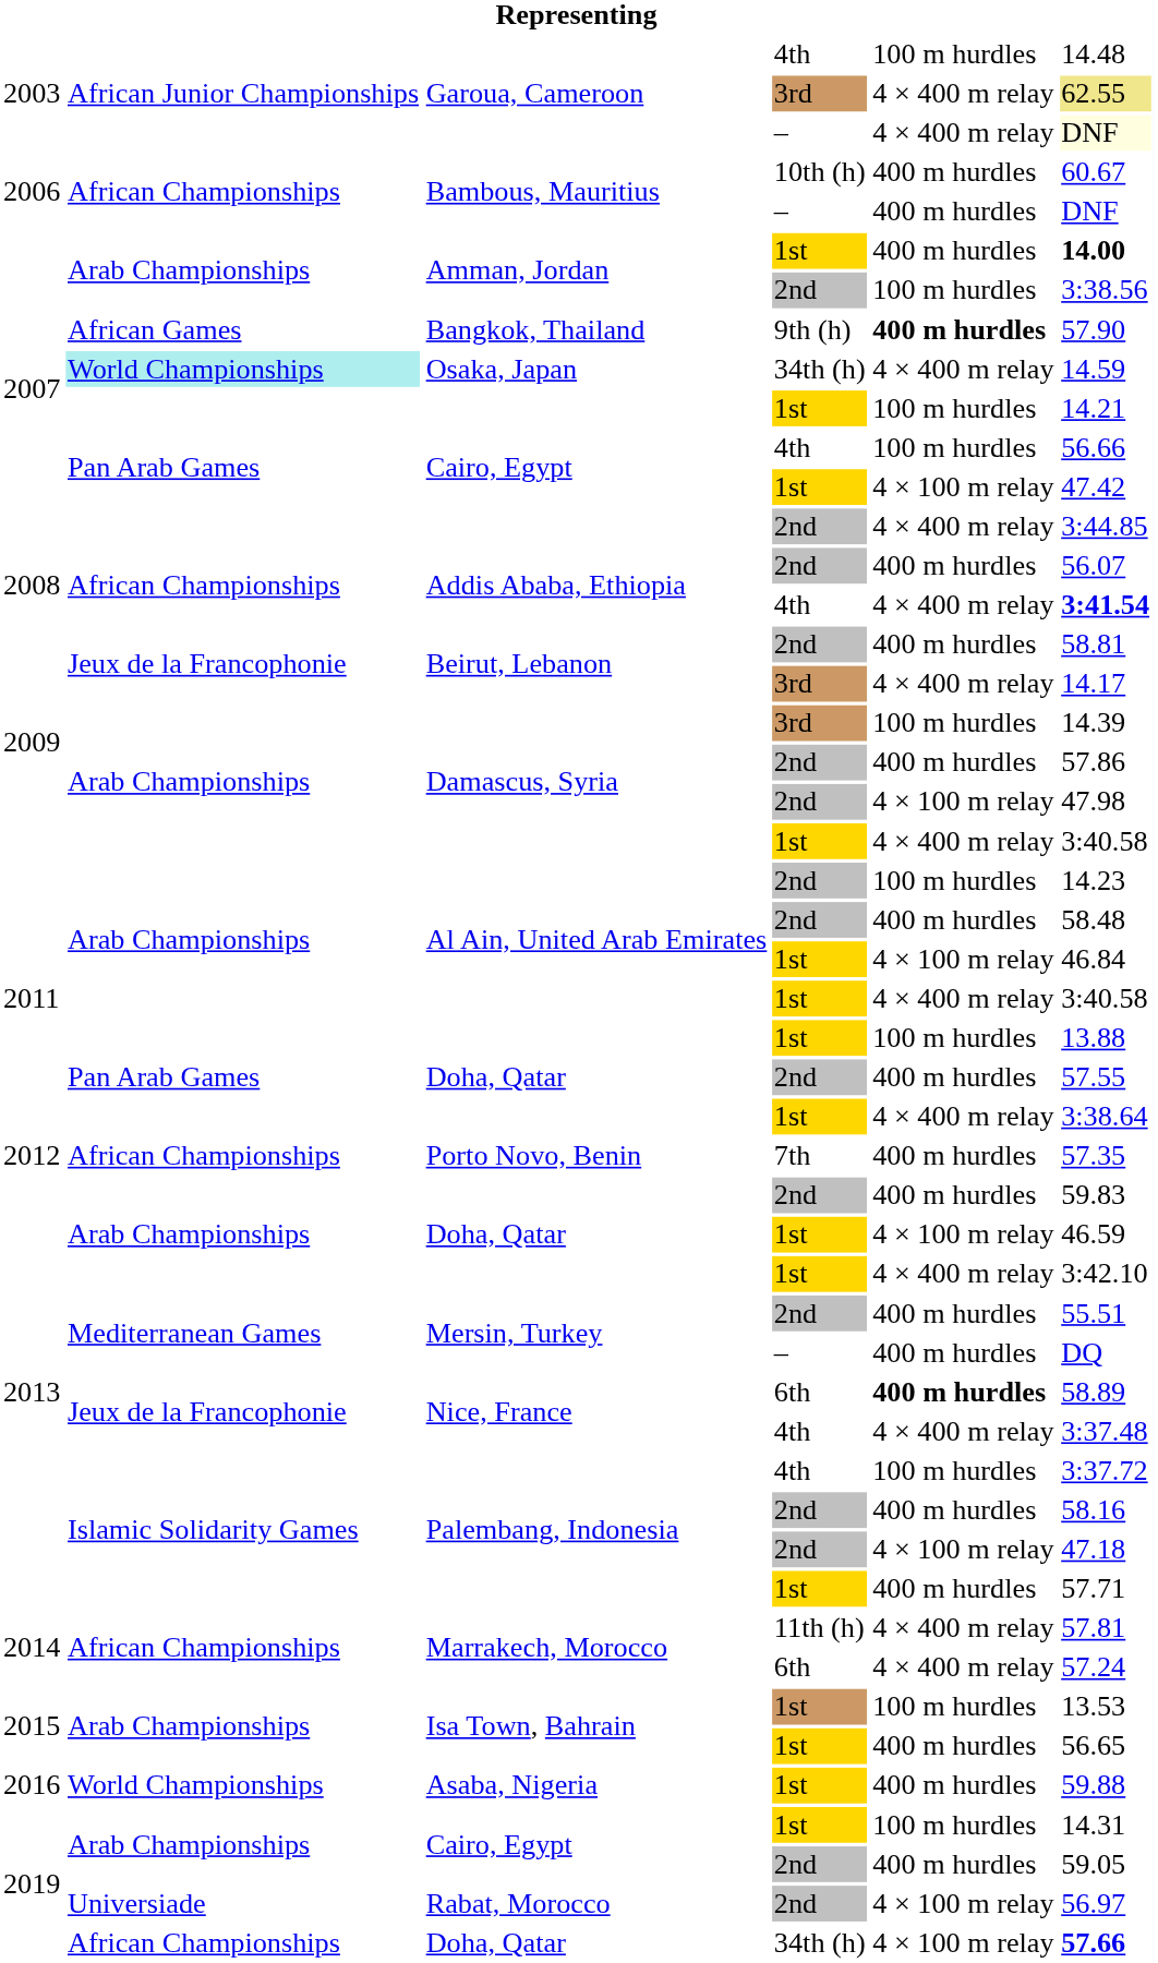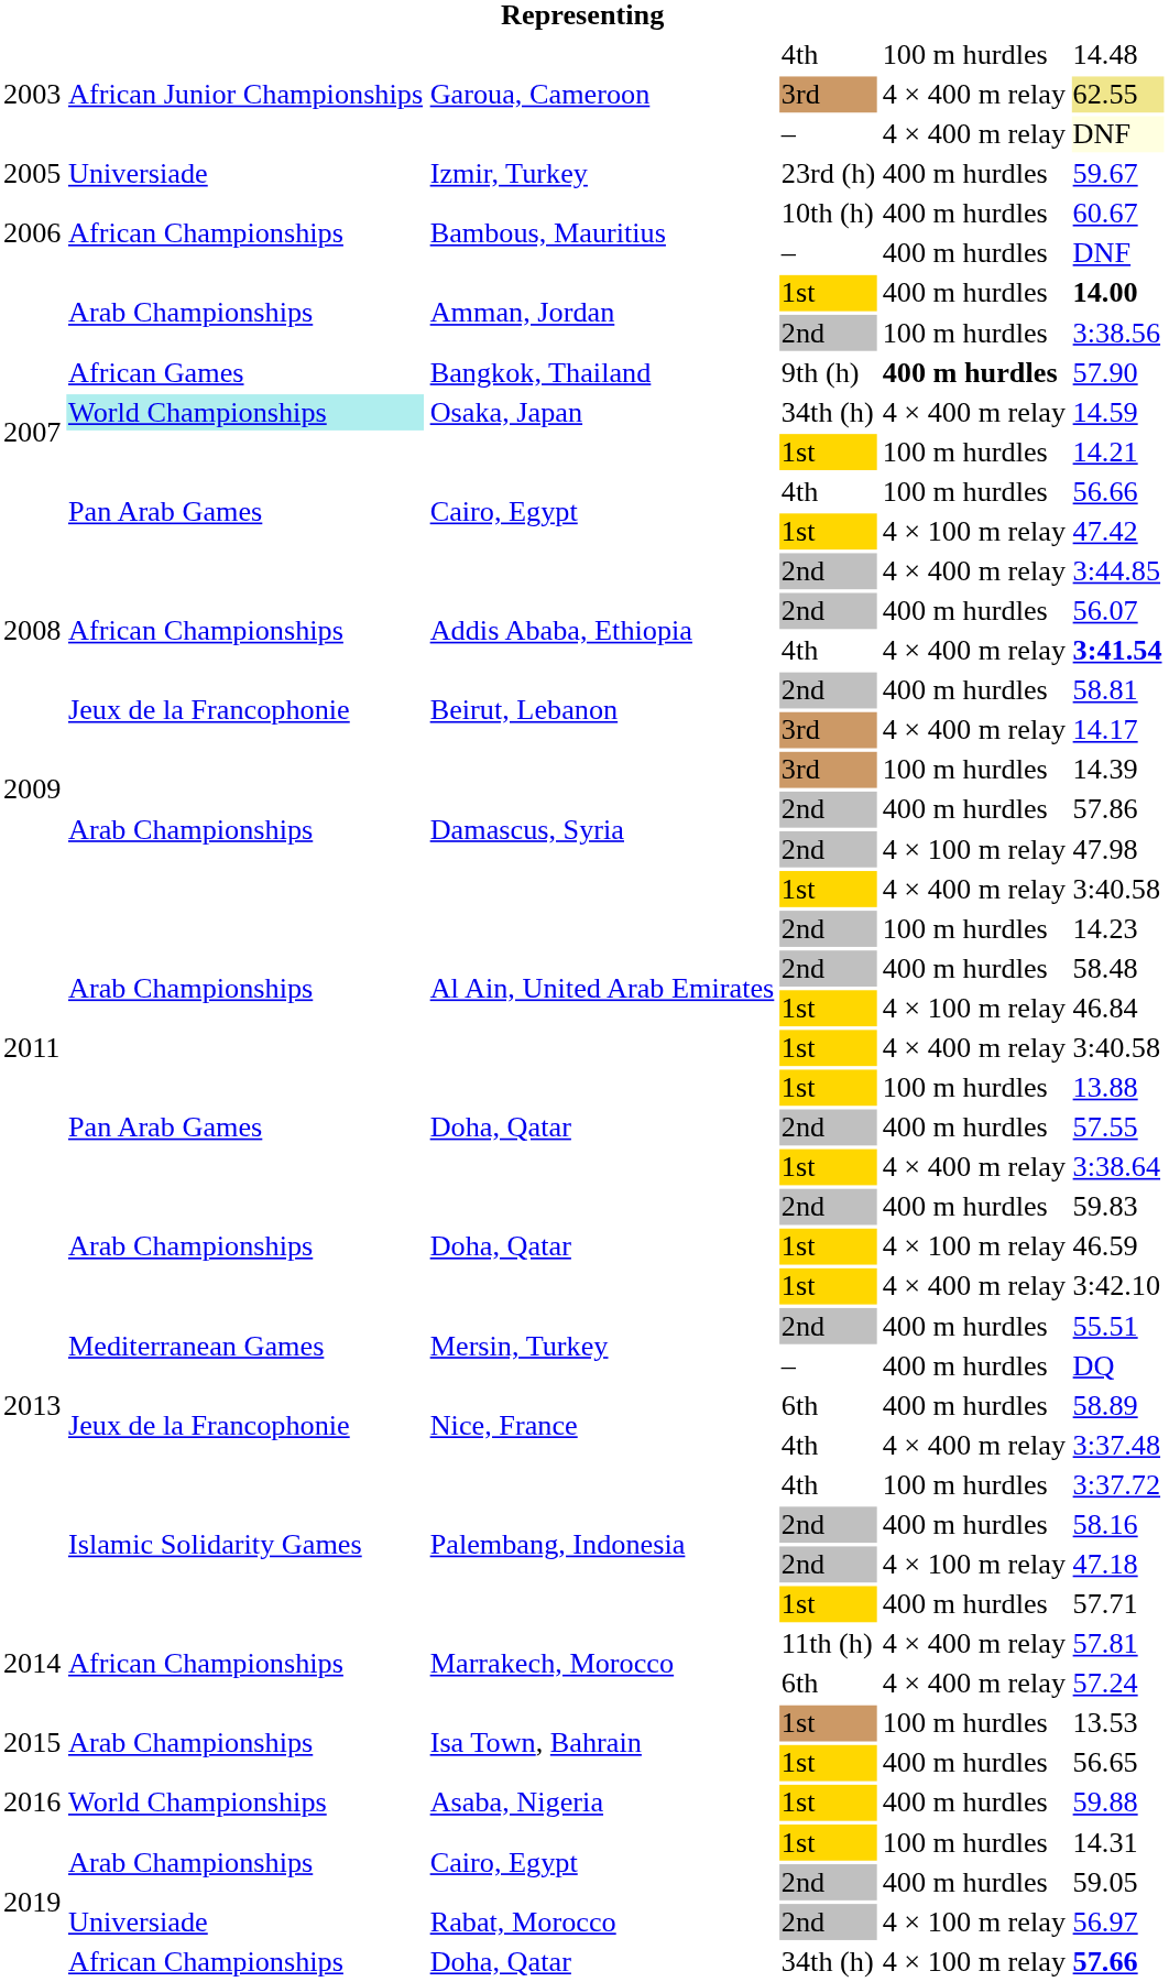 <table>
 <tr>
 <th colspan="6">Representing </th>
 </tr>
 <tr>
 <td rowspan=3>2003</td>
 <td rowspan=3><a href='#'>African Junior Championships</a></td>
 <td rowspan=3><a href='#'>Garoua, Cameroon</a></td>
 <td>4th</td>
 <td>100 m hurdles</td>
 <td>14.48</td>
 </tr>
 <tr>
 <td bgcolor=cc9966>3rd</td>
 <td>4 × 400 m relay</td>
 <td style="background: khaki;">62.55</td>
 </tr>
 <tr>
 <td>–</td>
 <td>4 × 400 m relay</td>
 <td style="background: lightyellow;">DNF</td>
+</tr>
+<tr>
+<td>2005</td>
+<td><a href='#'>Universiade</a></td>
+<td><a href='#'>Izmir, Turkey</a></td>
+<td>23rd (h)</td>
+<td>400 m hurdles</td>
+<td><a href='#'>59.67</a></td>
 </tr>
 <tr>
 <td rowspan=2>2006</td>
 <td rowspan=2><a href='#'>African Championships</a></td>
 <td rowspan=2><a href='#'>Bambous, Mauritius</a></td>
 <td>10th (h)</td>
 <td>400 m hurdles</td>
 <td><a href='#'>60.67</a></td>
 </tr>
 <tr>
 <td>–</td>
 <td>400 m hurdles</td>
 <td><a href='#'>DNF</a></td>
 </tr>
 <tr>
 <td rowspan=8>2007</td>
 <td rowspan=2><a href='#'>Arab Championships</a></td>
 <td rowspan=2><a href='#'>Amman, Jordan</a></td>
 <td bgcolor=gold>1st</td>
 <td>400 m hurdles</td>
 <td><strong>14.00</strong></td>
 </tr>
 <tr>
 <td bgcolor=silver>2nd</td>
 <td>100 m hurdles</td>
 <td><a href='#'>3:38.56</a></td>
 </tr>
 <tr>
 <td><a href='#'>African Games</a></td>
 <td><a href='#'>Bangkok, Thailand</a></td>
 <td>9th (h)</td>
 <td><strong>400 m hurdles</strong></td>
 <td><a href='#'>57.90</a></td>
 </tr>
 <tr>
 <td style="background: paleturquoise;"><a href='#'>World Championships</a></td>
 <td><a href='#'>Osaka, Japan</a></td>
 <td>34th (h)</td>
 <td>4 × 400 m relay</td>
 <td><a href='#'>14.59</a></td>
 </tr>
 <tr>
 <td rowspan=4><a href='#'>Pan Arab Games</a></td>
 <td rowspan=4><a href='#'>Cairo, Egypt</a></td>
 <td bgcolor=gold>1st</td>
 <td>100 m hurdles</td>
 <td><a href='#'>14.21</a></td>
 </tr>
 <tr>
 <td>4th</td>
 <td>100 m hurdles</td>
 <td><a href='#'>56.66</a></td>
 </tr>
 <tr>
 <td bgcolor=gold>1st</td>
 <td>4 × 100 m relay</td>
 <td><a href='#'>47.42</a></td>
 </tr>
 <tr>
 <td bgcolor=silver>2nd</td>
 <td>4 × 400 m relay</td>
 <td><a href='#'>3:44.85</a></td>
 </tr>
 <tr>
 <td rowspan=2>2008</td>
 <td rowspan=2><a href='#'>African Championships</a></td>
 <td rowspan=2><a href='#'>Addis Ababa, Ethiopia</a></td>
 <td bgcolor=silver>2nd</td>
 <td>400 m hurdles</td>
 <td><a href='#'>56.07</a></td>
 </tr>
 <tr>
 <td>4th</td>
 <td>4 × 400 m relay</td>
 <td><strong><a href='#'>3:41.54</a></strong></td>
 </tr>
 <tr>
 <td rowspan=6>2009</td>
 <td rowspan=2><a href='#'>Jeux de la Francophonie</a></td>
 <td rowspan=2><a href='#'>Beirut, Lebanon</a></td>
 <td bgcolor=silver>2nd</td>
 <td>400 m hurdles</td>
 <td><a href='#'>58.81</a></td>
 </tr>
 <tr>
 <td bgcolor=cc9966>3rd</td>
 <td>4 × 400 m relay</td>
 <td><a href='#'>14.17</a></td>
 </tr>
 <tr>
 <td rowspan=4><a href='#'>Arab Championships</a></td>
 <td rowspan=4><a href='#'>Damascus, Syria</a></td>
 <td bgcolor=cc9966>3rd</td>
 <td>100 m hurdles</td>
 <td>14.39</td>
 </tr>
 <tr>
 <td bgcolor=silver>2nd</td>
 <td>400 m hurdles</td>
 <td>57.86</td>
 </tr>
 <tr>
 <td bgcolor=silver>2nd</td>
 <td>4 × 100 m relay</td>
 <td>47.98</td>
 </tr>
 <tr>
 <td bgcolor=gold>1st</td>
 <td>4 × 400 m relay</td>
 <td>3:40.58</td>
 </tr>
 <tr>
 <td rowspan=7>2011</td>
 <td rowspan=4><a href='#'>Arab Championships</a></td>
 <td rowspan=4><a href='#'>Al Ain, United Arab Emirates</a></td>
 <td bgcolor=silver>2nd</td>
 <td>100 m hurdles</td>
 <td>14.23</td>
 </tr>
 <tr>
 <td bgcolor=silver>2nd</td>
 <td>400 m hurdles</td>
 <td>58.48</td>
 </tr>
 <tr>
 <td bgcolor=gold>1st</td>
 <td>4 × 100 m relay</td>
 <td>46.84</td>
 </tr>
 <tr>
 <td bgcolor=gold>1st</td>
 <td>4 × 400 m relay</td>
 <td>3:40.58</td>
 </tr>
 <tr>
 <td rowspan=3><a href='#'>Pan Arab Games</a></td>
 <td rowspan=3><a href='#'>Doha, Qatar</a></td>
 <td bgcolor=gold>1st</td>
 <td>100 m hurdles</td>
 <td><a href='#'>13.88</a></td>
 </tr>
 <tr>
 <td bgcolor=silver>2nd</td>
 <td>400 m hurdles</td>
 <td><a href='#'>57.55</a></td>
 </tr>
 <tr>
 <td bgcolor=gold>1st</td>
 <td>4 × 400 m relay</td>
 <td><a href='#'>3:38.64</a></td>
 </tr>
 <tr>
-<td>2012</td>
-<td><a href='#'>African Championships</a></td>
-<td><a href='#'>Porto Novo, Benin</a></td>
-<td>7th</td>
-<td>400 m hurdles</td>
-<td><a href='#'>57.35</a></td>
-</tr>
-<tr>
 <td rowspan=11>2013</td>
 <td rowspan=3><a href='#'>Arab Championships</a></td>
 <td rowspan=3><a href='#'>Doha, Qatar</a></td>
 <td bgcolor=silver>2nd</td>
 <td>400 m hurdles</td>
 <td>59.83</td>
 </tr>
 <tr>
 <td bgcolor=gold>1st</td>
 <td>4 × 100 m relay</td>
 <td>46.59</td>
 </tr>
 <tr>
 <td bgcolor=gold>1st</td>
 <td>4 × 400 m relay</td>
 <td>3:42.10</td>
 </tr>
 <tr>
 <td rowspan=2><a href='#'>Mediterranean Games</a></td>
 <td rowspan=2><a href='#'>Mersin, Turkey</a></td>
 <td bgcolor=silver>2nd</td>
 <td>400 m hurdles</td>
 <td><a href='#'>55.51</a></td>
 </tr>
 <tr>
 <td>–</td>
 <td>400 m hurdles</td>
 <td><a href='#'>DQ</a></td>
 </tr>
 <tr>
 <td rowspan=2><a href='#'>Jeux de la Francophonie</a></td>
 <td rowspan=2><a href='#'>Nice, France</a></td>
 <td>6th</td>
-<td><strong>400 m hurdles</strong></td>
+<td>400 m hurdles</td>
 <td><a href='#'>58.89</a></td>
 </tr>
 <tr>
 <td>4th</td>
 <td>4 × 400 m relay</td>
 <td><a href='#'>3:37.48</a></td>
 </tr>
 <tr>
 <td rowspan=4><a href='#'>Islamic Solidarity Games</a></td>
 <td rowspan=4><a href='#'>Palembang, Indonesia</a></td>
 <td>4th</td>
 <td>100 m hurdles</td>
 <td><a href='#'>3:37.72</a></td>
 </tr>
 <tr>
 <td bgcolor=silver>2nd</td>
 <td>400 m hurdles</td>
 <td><a href='#'>58.16</a></td>
 </tr>
 <tr>
 <td bgcolor=silver>2nd</td>
 <td>4 × 100 m relay</td>
 <td><a href='#'>47.18</a></td>
 </tr>
 <tr>
 <td bgcolor=gold>1st</td>
 <td>400 m hurdles</td>
 <td>57.71</td>
 </tr>
 <tr>
 <td rowspan=2>2014</td>
 <td rowspan=2><a href='#'>African Championships</a></td>
 <td rowspan=2><a href='#'>Marrakech, Morocco</a></td>
 <td>11th (h)</td>
 <td>4 × 400 m relay</td>
 <td><a href='#'>57.81</a></td>
 </tr>
 <tr>
 <td>6th</td>
 <td>4 × 400 m relay</td>
 <td><a href='#'>57.24</a></td>
 </tr>
 <tr>
 <td rowspan=2>2015</td>
 <td rowspan=2><a href='#'>Arab Championships</a></td>
 <td rowspan=2><a href='#'>Isa Town</a>, <a href='#'>Bahrain</a></td>
 <td bgcolor=cc9966>1st</td>
 <td>100 m hurdles</td>
 <td>13.53</td>
 </tr>
 <tr>
 <td bgcolor=gold>1st</td>
 <td>400 m hurdles</td>
 <td>56.65</td>
 </tr>
 <tr>
 <td>2016</td>
 <td><a href='#'>World Championships</a></td>
 <td><a href='#'>Asaba, Nigeria</a></td>
 <td bgcolor=gold>1st</td>
 <td>400 m hurdles</td>
 <td><a href='#'>59.88</a></td>
 </tr>
 <tr>
 <td rowspan=4>2019</td>
 <td rowspan=2><a href='#'>Arab Championships</a></td>
 <td rowspan=2><a href='#'>Cairo, Egypt</a></td>
 <td bgcolor=gold>1st</td>
 <td>100 m hurdles</td>
 <td>14.31</td>
 </tr>
 <tr>
 <td bgcolor=silver>2nd</td>
 <td>400 m hurdles</td>
 <td>59.05</td>
 </tr>
 <tr>
 <td><a href='#'>Universiade</a></td>
 <td><a href='#'>Rabat, Morocco</a></td>
 <td bgcolor=silver>2nd</td>
 <td>4 × 100 m relay</td>
 <td><a href='#'>56.97</a></td>
 </tr>
 <tr>
 <td><a href='#'>African Championships</a></td>
 <td><a href='#'>Doha, Qatar</a></td>
 <td>34th (h)</td>
 <td>4 × 100 m relay</td>
 <td><strong><a href='#'>57.66</a></strong></td>
 </tr>
 </table>
